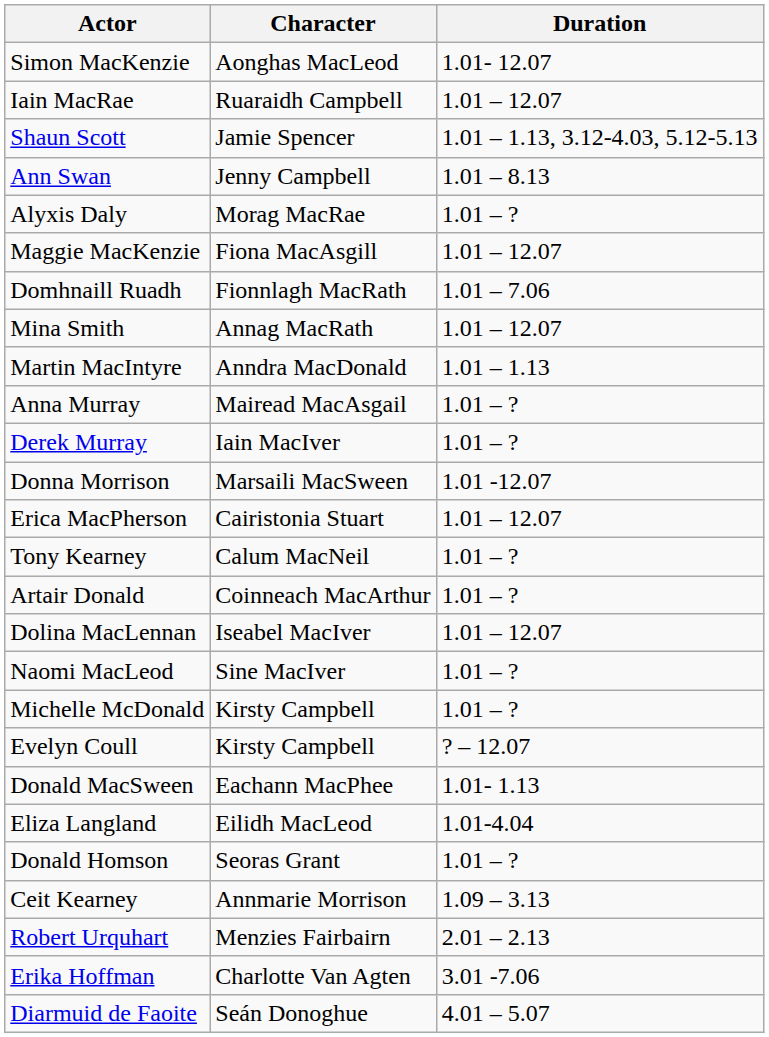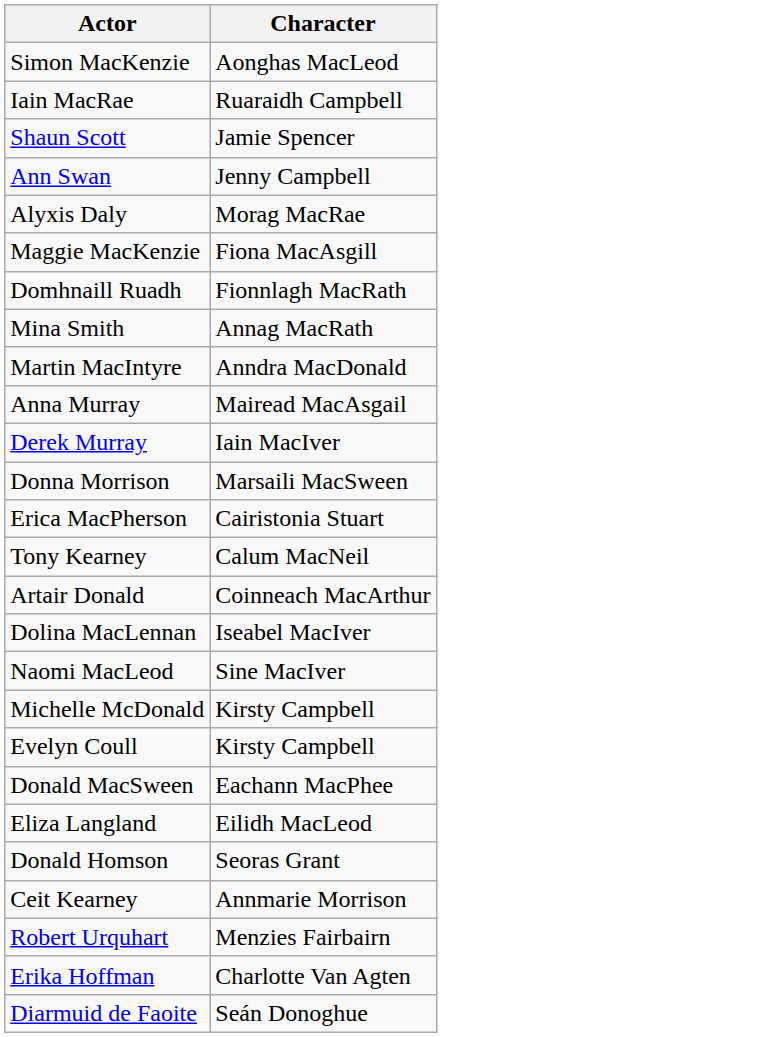 <table class="wikitable">
 <tr>
 <th>Actor</th>
 <th>Character</th>
-<th>Duration</th>
 </tr>
 <tr>
 <td>Simon MacKenzie</td>
 <td>Aonghas MacLeod</td>
-<td>1.01- 12.07</td>
 </tr>
 <tr>
 <td>Iain MacRae</td>
 <td>Ruaraidh Campbell</td>
-<td>1.01 – 12.07</td>
 </tr>
 <tr>
 <td><a href='#'>Shaun Scott</a></td>
 <td>Jamie Spencer</td>
-<td>1.01 – 1.13, 3.12-4.03, 5.12-5.13</td>
 </tr>
 <tr>
 <td><a href='#'>Ann Swan</a></td>
 <td>Jenny Campbell</td>
-<td>1.01 – 8.13</td>
 </tr>
 <tr>
 <td>Alyxis Daly</td>
 <td>Morag MacRae</td>
-<td>1.01 – ?</td>
 </tr>
 <tr>
 <td>Maggie MacKenzie</td>
 <td>Fiona MacAsgill</td>
-<td>1.01 – 12.07</td>
 </tr>
 <tr>
 <td>Domhnaill Ruadh</td>
 <td>Fionnlagh MacRath</td>
-<td>1.01 – 7.06</td>
 </tr>
 <tr>
 <td>Mina Smith</td>
 <td>Annag MacRath</td>
-<td>1.01 – 12.07</td>
 </tr>
 <tr>
 <td>Martin MacIntyre</td>
 <td>Anndra MacDonald</td>
-<td>1.01 – 1.13</td>
 </tr>
 <tr>
 <td>Anna Murray</td>
 <td>Mairead MacAsgail</td>
-<td>1.01 – ?</td>
 </tr>
 <tr>
 <td><a href='#'>Derek Murray</a></td>
 <td>Iain MacIver</td>
-<td>1.01 – ?</td>
 </tr>
 <tr>
 <td>Donna Morrison</td>
 <td>Marsaili MacSween</td>
-<td>1.01 -12.07</td>
 </tr>
 <tr>
 <td>Erica MacPherson</td>
 <td>Cairistonia Stuart</td>
-<td>1.01 – 12.07</td>
 </tr>
 <tr>
 <td>Tony Kearney</td>
 <td>Calum MacNeil</td>
-<td>1.01 – ?</td>
 </tr>
 <tr>
 <td>Artair Donald</td>
 <td>Coinneach MacArthur</td>
-<td>1.01 – ?</td>
 </tr>
 <tr>
 <td>Dolina MacLennan</td>
 <td>Iseabel MacIver</td>
-<td>1.01 – 12.07</td>
 </tr>
 <tr>
 <td>Naomi MacLeod</td>
 <td>Sine MacIver</td>
-<td>1.01 – ?</td>
 </tr>
 <tr>
 <td>Michelle McDonald</td>
 <td>Kirsty Campbell</td>
-<td>1.01 – ?</td>
 </tr>
 <tr>
 <td>Evelyn Coull</td>
 <td>Kirsty Campbell</td>
-<td>? – 12.07</td>
 </tr>
 <tr>
 <td>Donald MacSween</td>
 <td>Eachann MacPhee</td>
-<td>1.01- 1.13</td>
 </tr>
 <tr>
 <td>Eliza Langland</td>
 <td>Eilidh MacLeod</td>
-<td>1.01-4.04</td>
 </tr>
 <tr>
 <td>Donald Homson</td>
 <td>Seoras Grant</td>
-<td>1.01 – ?</td>
 </tr>
 <tr>
 <td>Ceit Kearney</td>
 <td>Annmarie Morrison</td>
-<td>1.09 – 3.13</td>
 </tr>
 <tr>
 <td><a href='#'>Robert Urquhart</a></td>
 <td>Menzies Fairbairn</td>
-<td>2.01 – 2.13</td>
 </tr>
 <tr>
 <td><a href='#'>Erika Hoffman</a></td>
 <td>Charlotte Van Agten</td>
-<td>3.01 -7.06</td>
 </tr>
 <tr>
 <td><a href='#'>Diarmuid de Faoite</a></td>
 <td>Seán Donoghue</td>
-<td>4.01 – 5.07</td>
 </tr>
 </table>
